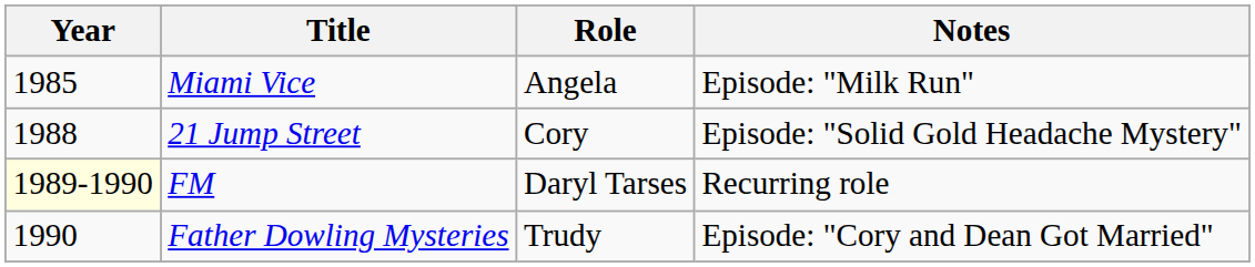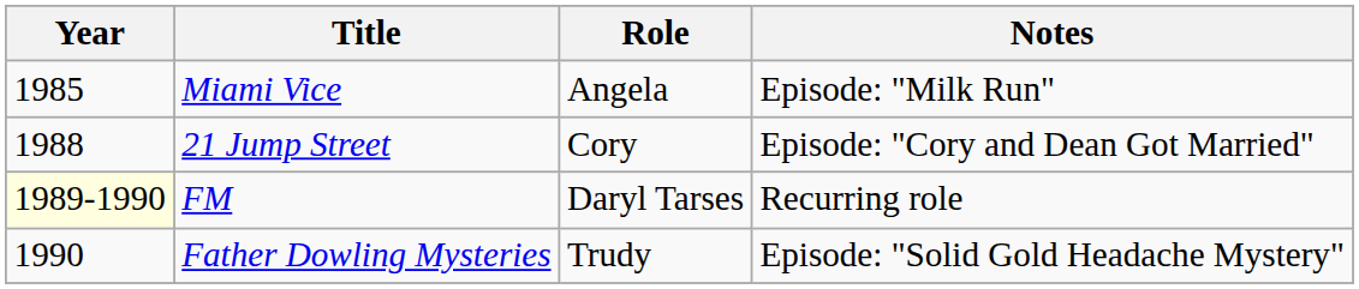 <table class="wikitable sortable">
 <tr>
 <th>Year</th>
 <th>Title</th>
 <th>Role</th>
 <th class="unsortable">Notes</th>
 </tr>
 <tr>
 <td>1985</td>
 <td><em><a href='#'>Miami Vice</a></em></td>
 <td>Angela</td>
 <td>Episode: "Milk Run"</td>
 </tr>
 <tr>
 <td>1988</td>
 <td><em><a href='#'>21 Jump Street</a></em></td>
 <td>Cory</td>
-<td>Episode: "Solid Gold Headache Mystery"</td>
+<td>Episode: "Cory and Dean Got Married"</td>
 </tr>
 <tr>
 <td style="background: lightyellow;">1989-1990</td>
 <td><em><a href='#'>FM</a></em></td>
 <td>Daryl Tarses</td>
 <td>Recurring role</td>
 </tr>
 <tr>
 <td>1990</td>
 <td><em><a href='#'>Father Dowling Mysteries</a></em></td>
 <td>Trudy</td>
-<td>Episode: "Cory and Dean Got Married"</td>
+<td>Episode: "Solid Gold Headache Mystery"</td>
 </tr>
 </table>
